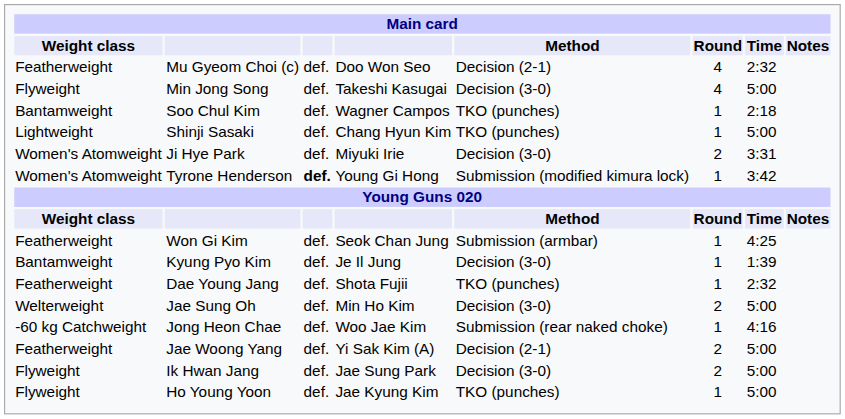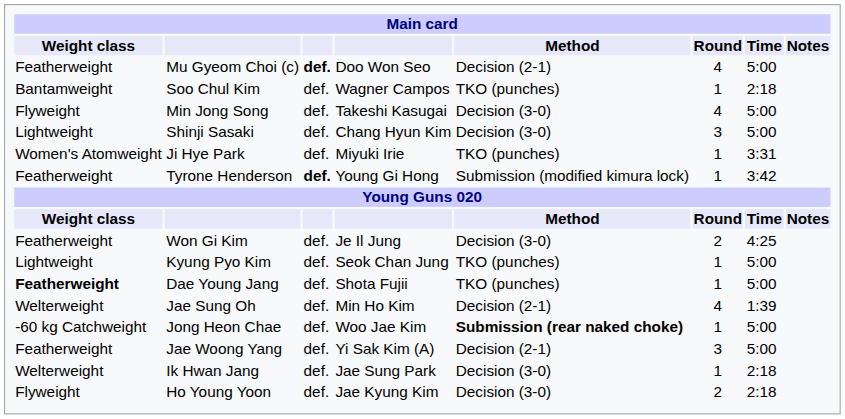 <table style="font-size: 84%; border: 1px solid darkgray; padding: 0.43em; background-color: #F8F9FA;">
 <tr>
 <th colspan="8" style="background-color: #ccf; color: #000080; text-align: center;">Main card</th>
 </tr>
 <tr>
 <th colspan="1" style="background-color: #E6E8FA; color: #000000; text-align: center;">Weight class</th>
 <th colspan="1" style="background-color: #E6E8FA; color: #000000; text-align: center;"></th>
 <th colspan="1" style="background-color: #E6E8FA; color: #000000; text-align: center;"></th>
 <th colspan="1" style="background-color: #E6E8FA; color: #000000; text-align: center;"></th>
 <th colspan="1" style="background-color: #E6E8FA; color: #000000; text-align: center;">Method</th>
 <th colspan="1" style="background-color: #E6E8FA; color: #000000; text-align: center;">Round</th>
 <th colspan="1" style="background-color: #E6E8FA; color: #000000; text-align: center;">Time</th>
 <th colspan="1" style="background-color: #E6E8FA; color: #000000; text-align: center;">Notes</th>
 </tr>
 <tr>
 <td>Featherweight</td>
 <td> Mu Gyeom Choi (c)</td>
-<td>def.</td>
+<td><strong>def.</strong></td>
 <td> Doo Won Seo</td>
 <td>Decision (2-1)</td>
-<td align="center">4</td>
-<td>2:32</td>
-<td></td>
-</tr>
-<tr>
-<td>Flyweight</td>
-<td> Min Jong Song</td>
-<td>def.</td>
-<td> Takeshi Kasugai</td>
-<td>Decision (3-0)</td>
 <td align="center">4</td>
 <td>5:00</td>
 <td></td>
 </tr>
 <tr>
 <td>Bantamweight</td>
 <td> Soo Chul Kim</td>
 <td>def.</td>
 <td> Wagner Campos</td>
 <td>TKO (punches)</td>
 <td align="center">1</td>
 <td>2:18</td>
 <td></td>
 </tr>
 <tr>
+<td>Flyweight</td>
+<td> Min Jong Song</td>
+<td>def.</td>
+<td> Takeshi Kasugai</td>
+<td>Decision (3-0)</td>
+<td align="center">4</td>
+<td>5:00</td>
+<td></td>
+</tr>
+<tr>
 <td>Lightweight</td>
 <td> Shinji Sasaki</td>
 <td>def.</td>
 <td> Chang Hyun Kim</td>
-<td>TKO (punches)</td>
-<td align="center">1</td>
+<td>Decision (3-0)</td>
+<td align="center">3</td>
 <td>5:00</td>
 <td></td>
 </tr>
 <tr>
 <td>Women's Atomweight</td>
 <td> Ji Hye Park</td>
 <td>def.</td>
 <td> Miyuki Irie</td>
-<td>Decision (3-0)</td>
-<td align="center">2</td>
+<td>TKO (punches)</td>
+<td align="center">1</td>
 <td>3:31</td>
 <td></td>
 </tr>
 <tr>
-<td>Women's Atomweight</td>
+<td>Featherweight</td>
 <td> Tyrone Henderson</td>
 <td><strong>def.</strong></td>
 <td> Young Gi Hong</td>
 <td>Submission (modified kimura lock)</td>
 <td align="center">1</td>
 <td>3:42</td>
 <td></td>
 </tr>
 <tr>
 <th colspan="8" style="background-color: #ccf; color: #000080; text-align: center;">Young Guns 020</th>
 </tr>
 <tr>
 <th colspan="1" style="background-color: #E6E8FA; color: #000000; text-align: center;">Weight class</th>
 <th colspan="1" style="background-color: #E6E8FA; color: #000000; text-align: center;"></th>
 <th colspan="1" style="background-color: #E6E8FA; color: #000000; text-align: center;"></th>
 <th colspan="1" style="background-color: #E6E8FA; color: #000000; text-align: center;"></th>
 <th colspan="1" style="background-color: #E6E8FA; color: #000000; text-align: center;">Method</th>
 <th colspan="1" style="background-color: #E6E8FA; color: #000000; text-align: center;">Round</th>
 <th colspan="1" style="background-color: #E6E8FA; color: #000000; text-align: center;">Time</th>
 <th colspan="1" style="background-color: #E6E8FA; color: #000000; text-align: center;">Notes</th>
 </tr>
 <tr>
 <td>Featherweight</td>
 <td> Won Gi Kim</td>
 <td>def.</td>
-<td> Seok Chan Jung</td>
-<td>Submission (armbar)</td>
-<td align="center">1</td>
+<td> Je Il Jung</td>
+<td>Decision (3-0)</td>
+<td align="center">2</td>
 <td>4:25</td>
 <td></td>
 </tr>
 <tr>
-<td>Bantamweight</td>
+<td>Lightweight</td>
 <td> Kyung Pyo Kim</td>
 <td>def.</td>
-<td> Je Il Jung</td>
-<td>Decision (3-0)</td>
+<td> Seok Chan Jung</td>
+<td>TKO (punches)</td>
 <td align="center">1</td>
-<td>1:39</td>
+<td>5:00</td>
 <td></td>
 </tr>
 <tr>
-<td>Featherweight</td>
+<td><strong>Featherweight</strong></td>
 <td> Dae Young Jang</td>
 <td>def.</td>
 <td> Shota Fujii</td>
 <td>TKO (punches)</td>
 <td align="center">1</td>
-<td>2:32</td>
+<td>5:00</td>
 <td></td>
 </tr>
 <tr>
 <td>Welterweight</td>
 <td> Jae Sung Oh</td>
 <td>def.</td>
 <td> Min Ho Kim</td>
-<td>Decision (3-0)</td>
-<td align="center">2</td>
-<td>5:00</td>
+<td>Decision (2-1)</td>
+<td align="center">4</td>
+<td>1:39</td>
 <td></td>
 </tr>
 <tr>
 <td>-60 kg Catchweight</td>
 <td> Jong Heon Chae</td>
 <td>def.</td>
 <td> Woo Jae Kim</td>
-<td>Submission (rear naked choke)</td>
+<td><strong>Submission (rear naked choke)</strong></td>
 <td align="center">1</td>
-<td>4:16</td>
+<td>5:00</td>
 <td></td>
 </tr>
 <tr>
 <td>Featherweight</td>
 <td> Jae Woong Yang</td>
 <td>def.</td>
 <td> Yi Sak Kim (A)</td>
 <td>Decision (2-1)</td>
-<td align="center">2</td>
+<td align="center">3</td>
 <td>5:00</td>
 <td></td>
 </tr>
 <tr>
-<td>Flyweight</td>
+<td>Welterweight</td>
 <td> Ik Hwan Jang</td>
 <td>def.</td>
 <td> Jae Sung Park</td>
 <td>Decision (3-0)</td>
-<td align="center">2</td>
-<td>5:00</td>
+<td align="center">1</td>
+<td>2:18</td>
 <td></td>
 </tr>
 <tr>
 <td>Flyweight</td>
 <td> Ho Young Yoon</td>
 <td>def.</td>
 <td> Jae Kyung Kim</td>
-<td>TKO (punches)</td>
-<td align="center">1</td>
-<td>5:00</td>
+<td>Decision (3-0)</td>
+<td align="center">2</td>
+<td>2:18</td>
 <td></td>
 </tr>
 <tr>
 </tr>
 </table>
